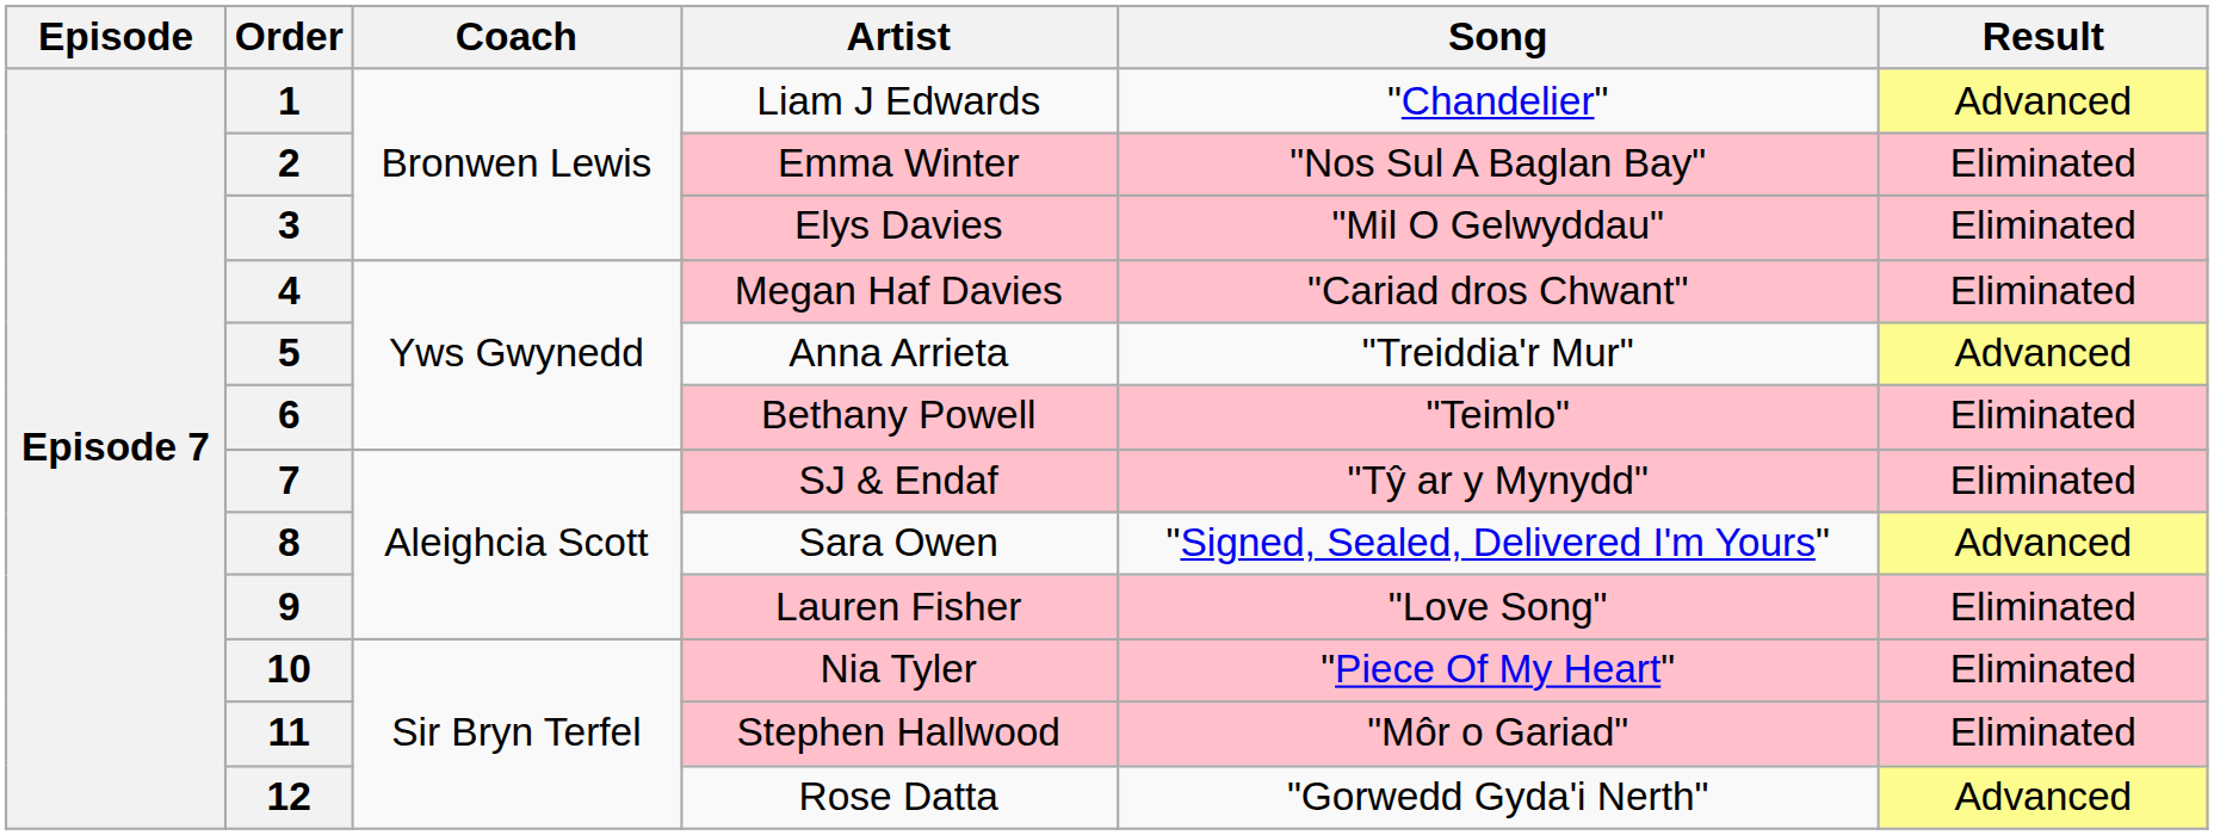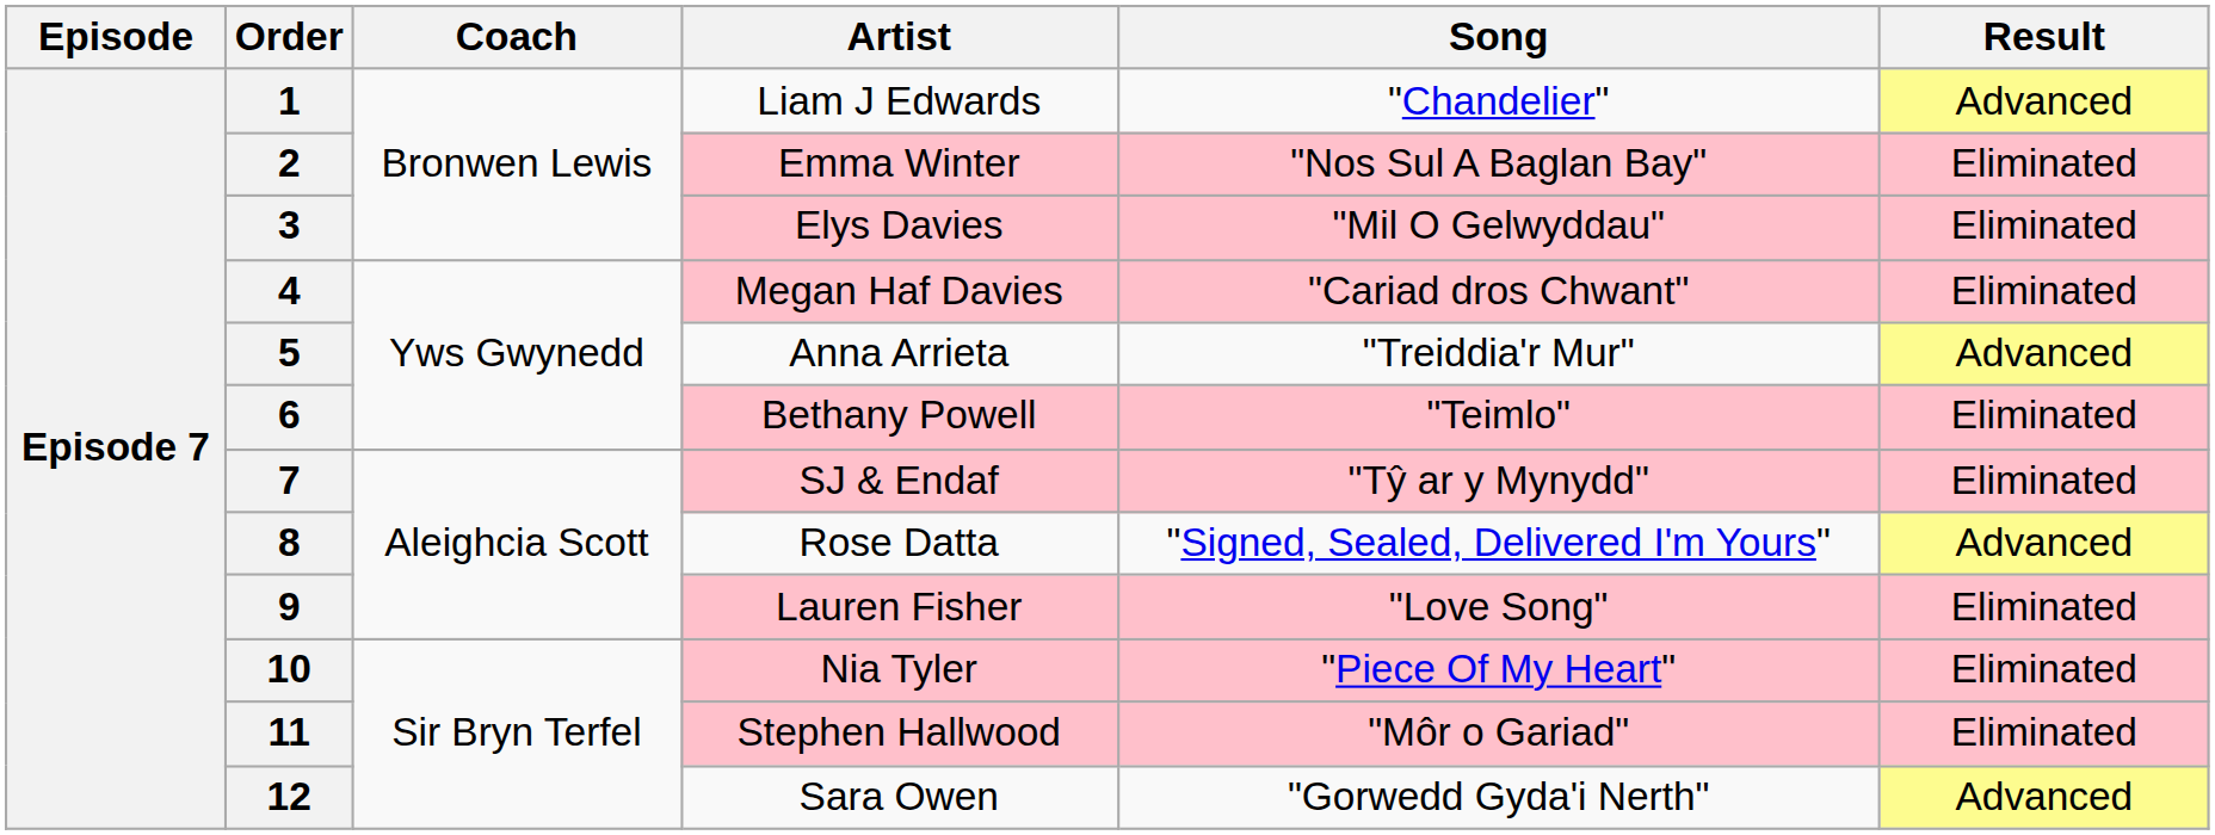 <table class="wikitable" style="text-align:center; width:100%">
 <tr>
 <th style="width:10%">Episode</th>
 <th style="width:05%">Order</th>
 <th style="width:15%">Coach</th>
 <th style="width:20%">Artist</th>
 <th style="width:35%">Song</th>
 <th style="width:15%">Result</th>
 </tr>
 <tr>
 <th rowspan="15">Episode 7<br></th>
 <th>1</th>
 <td rowspan="3">Bronwen Lewis</td>
 <td>Liam J Edwards</td>
 <td>"<a href='#'>Chandelier</a>"</td>
 <td style="background:#fdfc8f">Advanced</td>
 </tr>
 <tr>
 <th>2</th>
 <td style="background:pink">Emma Winter</td>
 <td style="background:pink">"Nos Sul A Baglan Bay"</td>
 <td style="background:pink">Eliminated</td>
 </tr>
 <tr>
 <th>3</th>
 <td style="background:pink">Elys Davies</td>
 <td style="background:pink">"Mil O Gelwyddau"</td>
 <td style="background:pink">Eliminated</td>
 </tr>
 <tr>
 <th>4</th>
 <td rowspan="3">Yws Gwynedd</td>
 <td style="background:pink">Megan Haf Davies</td>
 <td style="background:pink">"Cariad dros Chwant"</td>
 <td style="background:pink">Eliminated</td>
 </tr>
 <tr>
 <th>5</th>
 <td>Anna Arrieta</td>
 <td>"Treiddia'r Mur"</td>
 <td style="background:#fdfc8f">Advanced</td>
 </tr>
 <tr>
 <th>6</th>
 <td style="background:pink">Bethany Powell</td>
 <td style="background:pink">"Teimlo"</td>
 <td style="background:pink">Eliminated</td>
 </tr>
 <tr>
 <th>7</th>
 <td rowspan="3">Aleighcia Scott</td>
 <td style="background:pink">SJ & Endaf</td>
 <td style="background:pink">"Tŷ ar y Mynydd"</td>
 <td style="background:pink">Eliminated</td>
 </tr>
 <tr>
 <th>8</th>
-<td>Sara Owen</td>
+<td>Rose Datta</td>
 <td>"<a href='#'>Signed, Sealed, Delivered I'm Yours</a>"</td>
 <td style="background:#fdfc8f">Advanced</td>
 </tr>
 <tr>
 <th>9</th>
 <td style="background:pink">Lauren Fisher</td>
 <td style="background:pink">"Love Song"</td>
 <td style="background:pink">Eliminated</td>
 </tr>
 <tr>
 <th>10</th>
 <td rowspan="3">Sir Bryn Terfel</td>
 <td style="background:pink">Nia Tyler</td>
 <td style="background:pink">"<a href='#'>Piece Of My Heart</a>"</td>
 <td style="background:pink">Eliminated</td>
 </tr>
 <tr>
 <th>11</th>
 <td style="background:pink">Stephen Hallwood</td>
 <td style="background:pink">"Môr o Gariad"</td>
 <td style="background:pink">Eliminated</td>
 </tr>
 <tr>
 <th>12</th>
-<td>Rose Datta</td>
+<td>Sara Owen</td>
 <td>"Gorwedd Gyda'i Nerth"</td>
 <td style="background:#fdfc8f">Advanced</td>
 </tr>
 </table>
